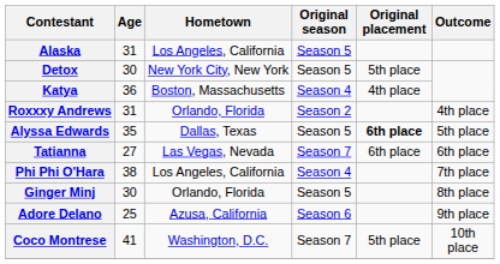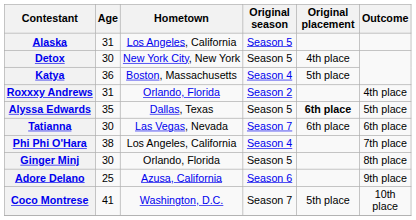 <table class="wikitable sortable" style="text-align:center">
 <tr>
 <th scope="col">Contestant</th>
 <th scope="col">Age</th>
 <th scope="col">Hometown</th>
 <th scope="col">Original season</th>
 <th scope="col">Original placement</th>
 <th scope="col">Outcome</th>
 </tr>
 <tr>
 <th scope="row"><a href='#'>Alaska</a></th>
 <td>31</td>
 <td><a href='#'>Los Angeles</a>, California</td>
 <td><a href='#'>Season 5</a></td>
 <td></td>
 <td></td>
 </tr>
 <tr>
 <th scope="row"><a href='#'>Detox</a></th>
 <td>30</td>
 <td nowrap><a href='#'>New York City</a>, New York</td>
 <td>Season 5</td>
-<td nowrap>5th place</td>
+<td>4th place</td>
 <td rowspan="2" nowrap></td>
 </tr>
 <tr>
 <th scope="row"><a href='#'>Katya</a></th>
 <td>36</td>
 <td><a href='#'>Boston</a>, Massachusetts</td>
 <td nowrap><a href='#'>Season 4</a></td>
-<td>4th place</td>
+<td nowrap>5th place</td>
 </tr>
 <tr>
 <th scope="row" nowrap><a href='#'>Roxxxy Andrews</a></th>
 <td>31</td>
 <td><a href='#'>Orlando, Florida</a></td>
 <td><a href='#'>Season 2</a></td>
 <td></td>
 <td>4th place</td>
 </tr>
 <tr>
 <th scope="row"><a href='#'>Alyssa Edwards</a></th>
 <td>35</td>
 <td><a href='#'>Dallas</a>, Texas</td>
 <td>Season 5</td>
 <td><strong>6th place</strong></td>
 <td>5th place</td>
 </tr>
 <tr>
 <th scope="row"><a href='#'>Tatianna</a></th>
-<td>27</td>
+<td>30</td>
 <td><a href='#'>Las Vegas</a>, Nevada</td>
 <td><a href='#'>Season 7</a></td>
 <td>6th place</td>
 <td>6th place</td>
 </tr>
 <tr>
 <th scope="row"><a href='#'>Phi Phi O'Hara</a></th>
 <td>38</td>
 <td>Los Angeles, California</td>
 <td nowrap><a href='#'>Season 4</a></td>
 <td></td>
 <td>7th place</td>
 </tr>
 <tr>
 <th scope="row"><a href='#'>Ginger Minj</a></th>
 <td>30</td>
 <td>Orlando, Florida</td>
 <td>Season 5</td>
 <td></td>
 <td>8th place</td>
 </tr>
 <tr>
 <th scope="row"><a href='#'>Adore Delano</a></th>
 <td>25</td>
 <td><a href='#'>Azusa, California</a></td>
 <td><a href='#'>Season 6</a></td>
 <td></td>
 <td>9th place</td>
 </tr>
 <tr>
 <th scope="row"><a href='#'>Coco Montrese</a></th>
 <td>41</td>
 <td><a href='#'>Washington, D.C.</a></td>
 <td>Season 7</td>
 <td>5th place</td>
 <td>10th place</td>
 </tr>
 <tr>
 </tr>
 </table>
